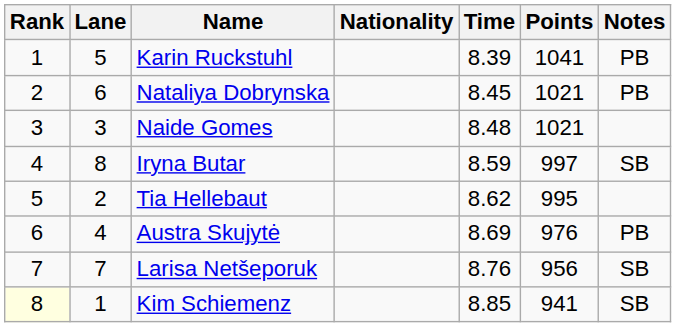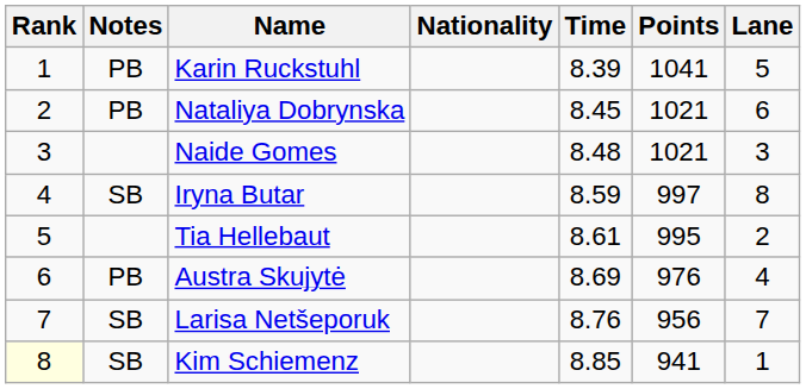 <table class="wikitable sortable" style="text-align:center">
 <tr>
 <th>Rank</th>
-<th>Lane</th>
+<th>Notes</th>
 <th>Name</th>
 <th>Nationality</th>
 <th>Time</th>
 <th>Points</th>
-<th>Notes</th>
+<th>Lane</th>
 </tr>
 <tr>
 <td>1</td>
-<td>5</td>
+<td>PB</td>
 <td align="left"><a href='#'>Karin Ruckstuhl</a></td>
 <td align=left></td>
 <td>8.39</td>
 <td>1041</td>
-<td>PB</td>
+<td>5</td>
 </tr>
 <tr>
 <td>2</td>
-<td>6</td>
+<td>PB</td>
 <td align="left"><a href='#'>Nataliya Dobrynska</a></td>
 <td align=left></td>
 <td>8.45</td>
 <td>1021</td>
-<td>PB</td>
+<td>6</td>
 </tr>
 <tr>
 <td>3</td>
-<td>3</td>
+<td></td>
 <td align="left"><a href='#'>Naide Gomes</a></td>
 <td align=left></td>
 <td>8.48</td>
 <td>1021</td>
-<td></td>
+<td>3</td>
 </tr>
 <tr>
 <td>4</td>
-<td>8</td>
+<td>SB</td>
 <td align="left"><a href='#'>Iryna Butar</a></td>
 <td align=left></td>
 <td>8.59</td>
 <td>997</td>
-<td>SB</td>
+<td>8</td>
 </tr>
 <tr>
 <td>5</td>
-<td>2</td>
+<td></td>
 <td align="left"><a href='#'>Tia Hellebaut</a></td>
 <td align=left></td>
-<td>8.62</td>
+<td>8.61</td>
 <td>995</td>
-<td></td>
+<td>2</td>
 </tr>
 <tr>
 <td>6</td>
-<td>4</td>
+<td>PB</td>
 <td align="left"><a href='#'>Austra Skujytė</a></td>
 <td align=left></td>
 <td>8.69</td>
 <td>976</td>
-<td>PB</td>
+<td>4</td>
 </tr>
 <tr>
 <td>7</td>
-<td>7</td>
+<td>SB</td>
 <td align="left"><a href='#'>Larisa Netšeporuk</a></td>
 <td align=left></td>
 <td>8.76</td>
 <td>956</td>
-<td>SB</td>
+<td>7</td>
 </tr>
 <tr>
 <td style="background: lightyellow;">8</td>
-<td>1</td>
+<td>SB</td>
 <td align="left"><a href='#'>Kim Schiemenz</a></td>
 <td align=left></td>
 <td>8.85</td>
 <td>941</td>
-<td>SB</td>
+<td>1</td>
 </tr>
 </table>
